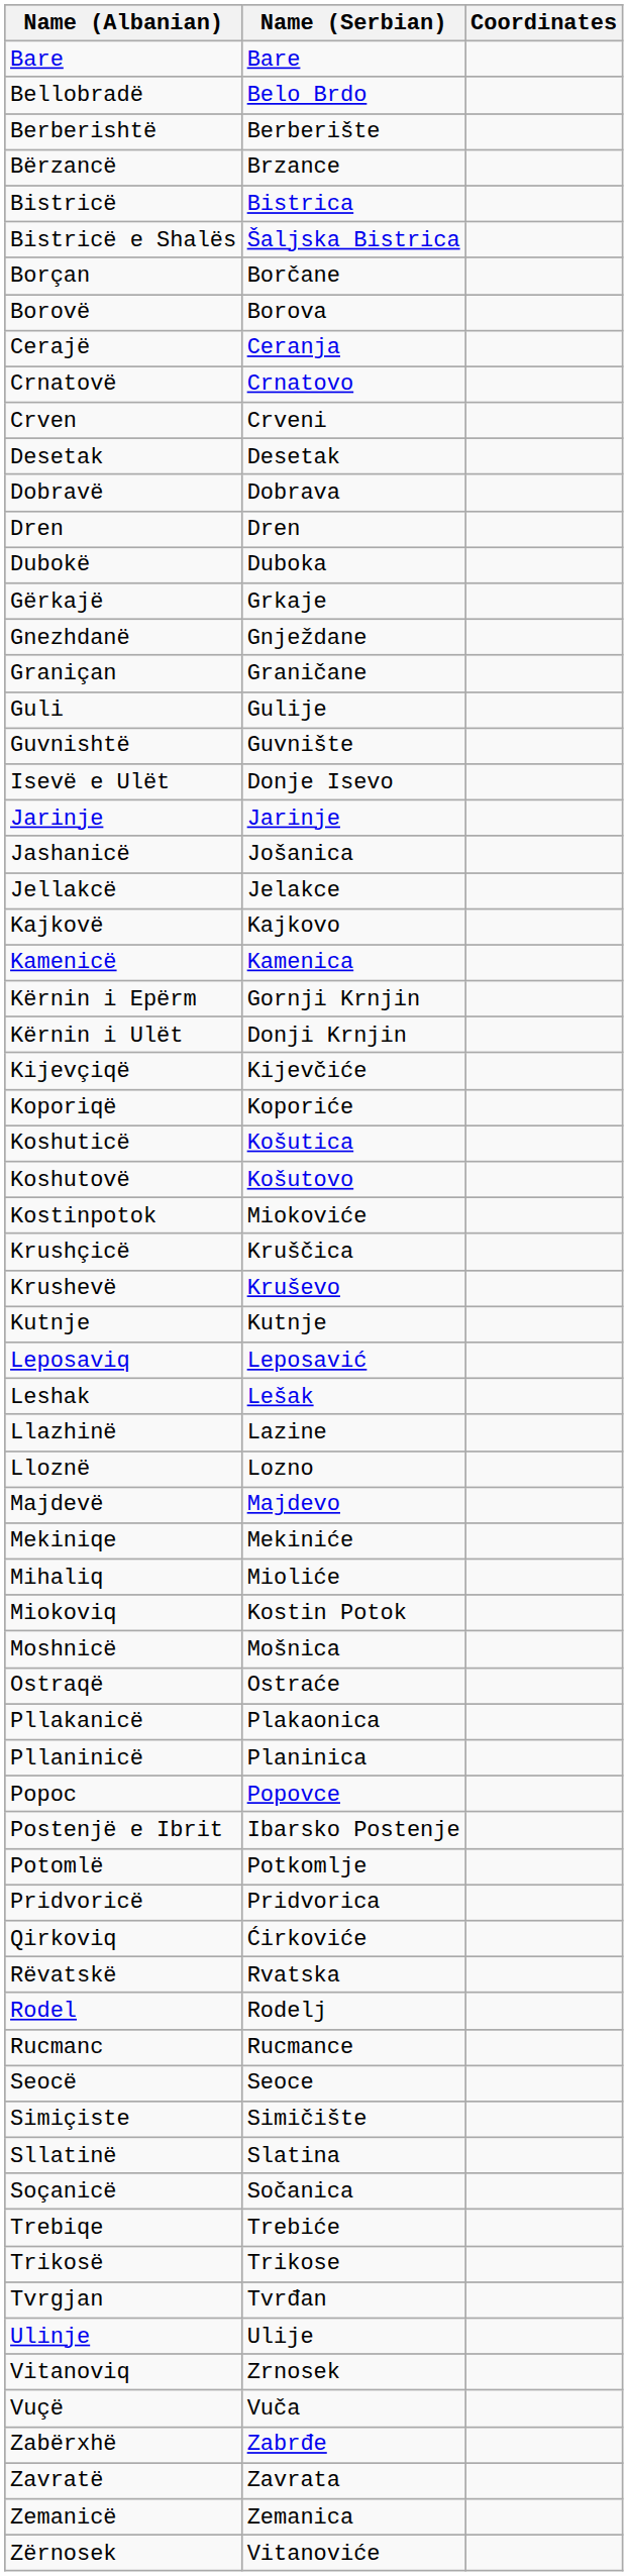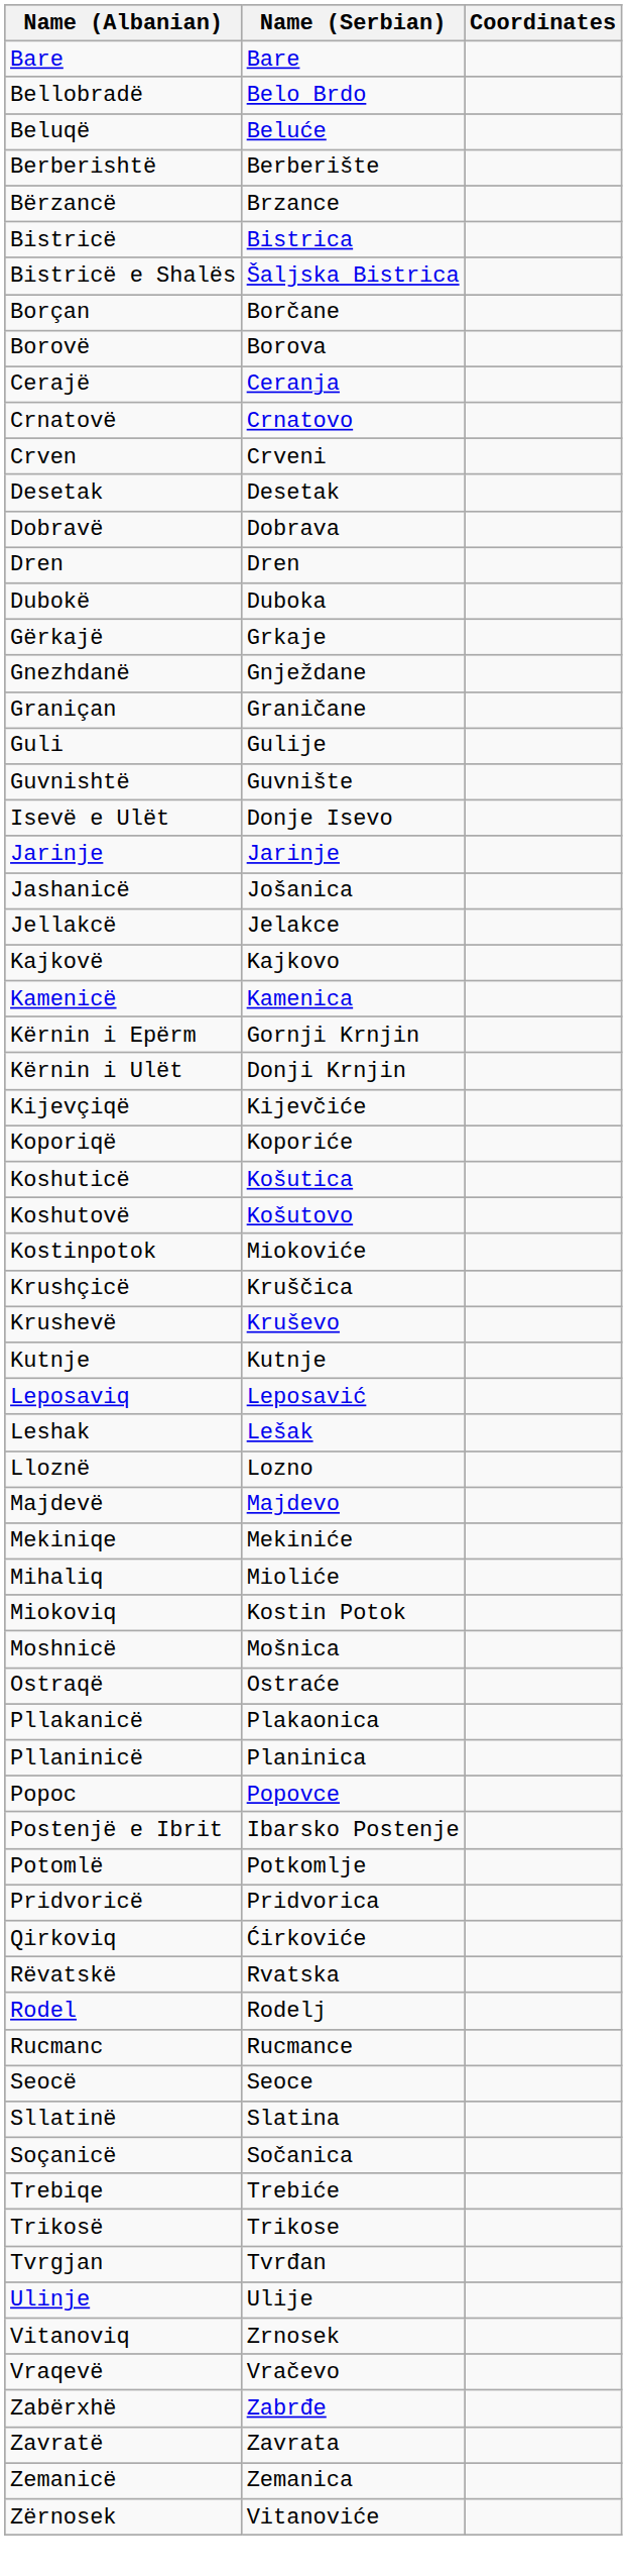 <table class="wikitable sortable">
 <tr>
 <th>Name (Albanian)</th>
 <th>Name (Serbian)</th>
 <th>Coordinates</th>
 </tr>
 <tr>
 <td><a href='#'>Bare</a></td>
 <td><a href='#'>Bare</a></td>
 <td></td>
 </tr>
 <tr>
 <td>Bellobradë</td>
 <td><a href='#'>Belo Brdo</a></td>
+<td></td>
+</tr>
+<tr>
+<td>Beluqë</td>
+<td><a href='#'>Beluće</a></td>
 <td></td>
 </tr>
 <tr>
 <td>Berberishtë</td>
 <td>Berberište</td>
 <td></td>
 </tr>
 <tr>
 <td>Bërzancë</td>
 <td>Brzance</td>
 <td></td>
 </tr>
 <tr>
 <td>Bistricë</td>
 <td><a href='#'>Bistrica</a></td>
 <td></td>
 </tr>
 <tr>
 <td>Bistricë e Shalës</td>
 <td><a href='#'>Šaljska Bistrica</a></td>
 <td></td>
 </tr>
 <tr>
 <td>Borçan</td>
 <td>Borčane</td>
 <td></td>
 </tr>
 <tr>
 <td>Borovë</td>
 <td>Borova</td>
 <td></td>
 </tr>
 <tr>
 <td>Cerajë</td>
 <td><a href='#'>Ceranja</a></td>
 <td></td>
 </tr>
 <tr>
 <td>Crnatovë</td>
 <td><a href='#'>Crnatovo</a></td>
 <td></td>
 </tr>
 <tr>
 <td>Crven</td>
 <td>Crveni</td>
 <td></td>
 </tr>
 <tr>
 <td>Desetak</td>
 <td>Desetak</td>
 <td></td>
 </tr>
 <tr>
 <td>Dobravë</td>
 <td>Dobrava</td>
 <td></td>
 </tr>
 <tr>
 <td>Dren</td>
 <td>Dren</td>
 <td></td>
 </tr>
 <tr>
 <td>Dubokë</td>
 <td>Duboka</td>
 <td></td>
 </tr>
 <tr>
 <td>Gërkajë</td>
 <td>Grkaje</td>
 <td></td>
 </tr>
 <tr>
 <td>Gnezhdanë</td>
 <td>Gnježdane</td>
 <td></td>
 </tr>
 <tr>
 <td>Graniçan</td>
 <td>Graničane</td>
 <td></td>
 </tr>
 <tr>
 <td>Guli</td>
 <td>Gulije</td>
 <td></td>
 </tr>
 <tr>
 <td>Guvnishtë</td>
 <td>Guvnište</td>
 <td></td>
 </tr>
 <tr>
 <td>Isevë e Ulët</td>
 <td>Donje Isevo</td>
 <td></td>
 </tr>
 <tr>
 <td><a href='#'>Jarinje</a></td>
 <td><a href='#'>Jarinje</a></td>
 <td></td>
 </tr>
 <tr>
 <td>Jashanicë</td>
 <td>Jošanica</td>
 <td></td>
 </tr>
 <tr>
 <td>Jellakcë</td>
 <td>Jelakce</td>
 <td></td>
 </tr>
 <tr>
 <td>Kajkovë</td>
 <td>Kajkovo</td>
 <td></td>
 </tr>
 <tr>
 <td><a href='#'>Kamenicë</a></td>
 <td><a href='#'>Kamenica</a></td>
 <td></td>
 </tr>
 <tr>
 <td>Kërnin i Epërm</td>
 <td>Gornji Krnjin</td>
 <td></td>
 </tr>
 <tr>
 <td>Kërnin i Ulët</td>
 <td>Donji Krnjin</td>
 <td></td>
 </tr>
 <tr>
 <td>Kijevçiqë</td>
 <td>Kijevčiće</td>
 <td></td>
 </tr>
 <tr>
 <td>Koporiqë</td>
 <td>Koporiće</td>
 <td></td>
 </tr>
 <tr>
 <td>Koshuticë</td>
 <td><a href='#'>Košutica</a></td>
 <td></td>
 </tr>
 <tr>
 <td>Koshutovë</td>
 <td><a href='#'>Košutovo</a></td>
 <td></td>
 </tr>
 <tr>
 <td>Kostinpotok</td>
 <td>Miokoviće</td>
 <td></td>
 </tr>
 <tr>
 <td>Krushçicë</td>
 <td>Kruščica</td>
 <td></td>
 </tr>
 <tr>
 <td>Krushevë</td>
 <td><a href='#'>Kruševo</a></td>
 <td></td>
 </tr>
 <tr>
 <td>Kutnje</td>
 <td>Kutnje</td>
 <td></td>
 </tr>
 <tr>
 <td><a href='#'>Leposaviq</a></td>
 <td><a href='#'>Leposavić</a></td>
 <td></td>
 </tr>
 <tr>
 <td>Leshak</td>
 <td><a href='#'>Lešak</a></td>
 <td></td>
 </tr>
 <tr>
-<td>Llazhinë</td>
-<td>Lazine</td>
-<td></td>
-</tr>
-<tr>
 <td>Lloznë</td>
 <td>Lozno</td>
 <td></td>
 </tr>
 <tr>
 <td>Majdevë</td>
 <td><a href='#'>Majdevo</a></td>
 <td></td>
 </tr>
 <tr>
 <td>Mekiniqe</td>
 <td>Mekiniće</td>
 <td></td>
 </tr>
 <tr>
 <td>Mihaliq</td>
 <td>Mioliće</td>
 <td></td>
 </tr>
 <tr>
 <td>Miokoviq</td>
 <td>Kostin Potok</td>
 <td></td>
 </tr>
 <tr>
 <td>Moshnicë</td>
 <td>Mošnica</td>
 <td></td>
 </tr>
 <tr>
 <td>Ostraqë</td>
 <td>Ostraće</td>
 <td></td>
 </tr>
 <tr>
 <td>Pllakanicë</td>
 <td>Plakaonica</td>
 <td></td>
 </tr>
 <tr>
 <td>Pllaninicë</td>
 <td>Planinica</td>
 <td></td>
 </tr>
 <tr>
 <td>Popoc</td>
 <td><a href='#'>Popovce</a></td>
 <td></td>
 </tr>
 <tr>
 <td>Postenjë e Ibrit</td>
 <td>Ibarsko Postenje</td>
 <td></td>
 </tr>
 <tr>
 <td>Potomlë</td>
 <td>Potkomlje</td>
 <td></td>
 </tr>
 <tr>
 <td>Pridvoricë</td>
 <td>Pridvorica</td>
 <td></td>
 </tr>
 <tr>
 <td>Qirkoviq</td>
 <td>Ćirkoviće</td>
 <td></td>
 </tr>
 <tr>
 <td>Rëvatskë</td>
 <td>Rvatska</td>
 <td></td>
 </tr>
 <tr>
 <td><a href='#'>Rodel</a></td>
 <td>Rodelj</td>
 <td></td>
 </tr>
 <tr>
 <td>Rucmanc</td>
 <td>Rucmance</td>
 <td></td>
 </tr>
 <tr>
 <td>Seocë</td>
 <td>Seoce</td>
 <td></td>
 </tr>
 <tr>
-<td>Simiçiste</td>
-<td>Simičište</td>
-<td></td>
-</tr>
-<tr>
 <td>Sllatinë</td>
 <td>Slatina</td>
 <td></td>
 </tr>
 <tr>
 <td>Soçanicë</td>
 <td>Sočanica</td>
 <td></td>
 </tr>
 <tr>
 <td>Trebiqe</td>
 <td>Trebiće</td>
 <td></td>
 </tr>
 <tr>
 <td>Trikosë</td>
 <td>Trikose</td>
 <td></td>
 </tr>
 <tr>
 <td>Tvrgjan</td>
 <td>Tvrđan</td>
 <td></td>
 </tr>
 <tr>
 <td><a href='#'>Ulinje</a></td>
 <td>Ulije</td>
 <td></td>
 </tr>
 <tr>
 <td>Vitanoviq</td>
 <td>Zrnosek</td>
 <td></td>
 </tr>
 <tr>
-<td>Vuçë</td>
-<td>Vuča</td>
+<td>Vraqevë</td>
+<td>Vračevo</td>
 <td></td>
 </tr>
 <tr>
 <td>Zabërxhë</td>
 <td><a href='#'>Zabrđe</a></td>
 <td></td>
 </tr>
 <tr>
 <td>Zavratë</td>
 <td>Zavrata</td>
 <td></td>
 </tr>
 <tr>
 <td>Zemanicë</td>
 <td>Zemanica</td>
 <td></td>
 </tr>
 <tr>
 <td>Zërnosek</td>
 <td>Vitanoviće</td>
 <td></td>
 </tr>
 </table>
